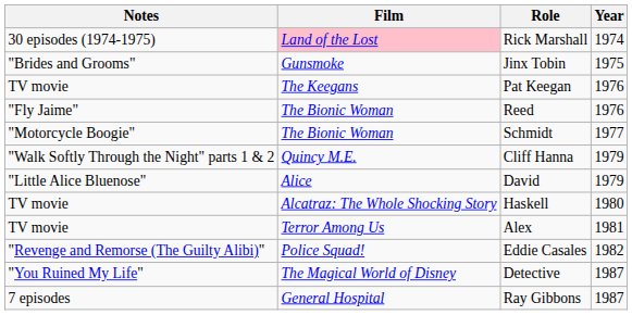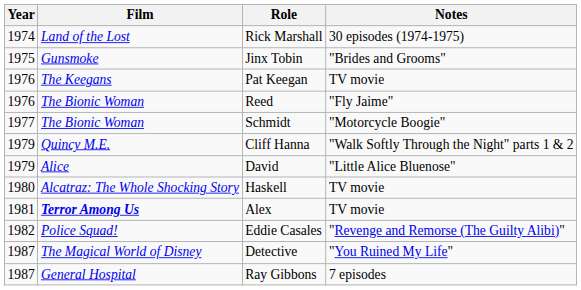 <table class="wikitable sortable">
 <tr>
-<th>Notes</th>
+<th>Year</th>
 <th>Film</th>
 <th>Role</th>
-<th>Year</th>
+<th>Notes</th>
 </tr>
 <tr>
+<td>1974</td>
+<td><em><a href='#'>Land of the Lost</a></em></td>
+<td>Rick Marshall</td>
 <td>30 episodes (1974-1975)</td>
-<td style="background: pink;"><em><a href='#'>Land of the Lost</a></em></td>
-<td>Rick Marshall</td>
-<td>1974</td>
 </tr>
 <tr>
-<td>"Brides and Grooms"</td>
+<td>1975</td>
 <td><em><a href='#'>Gunsmoke</a></em></td>
 <td>Jinx Tobin</td>
-<td>1975</td>
+<td>"Brides and Grooms"</td>
 </tr>
 <tr>
-<td>TV movie</td>
+<td>1976</td>
 <td><em><a href='#'>The Keegans</a></em></td>
 <td>Pat Keegan</td>
-<td>1976</td>
+<td>TV movie</td>
 </tr>
 <tr>
-<td>"Fly Jaime"</td>
+<td>1976</td>
 <td><em><a href='#'>The Bionic Woman</a></em></td>
 <td>Reed</td>
-<td>1976</td>
+<td>"Fly Jaime"</td>
 </tr>
 <tr>
-<td>"Motorcycle Boogie"</td>
+<td>1977</td>
 <td><em><a href='#'>The Bionic Woman</a></em></td>
 <td>Schmidt</td>
-<td>1977</td>
+<td>"Motorcycle Boogie"</td>
 </tr>
 <tr>
-<td>"Walk Softly Through the Night" parts 1 & 2</td>
+<td>1979</td>
 <td><em><a href='#'>Quincy M.E.</a></em></td>
 <td>Cliff Hanna</td>
-<td>1979</td>
+<td>"Walk Softly Through the Night" parts 1 & 2</td>
 </tr>
 <tr>
-<td>"Little Alice Bluenose"</td>
+<td>1979</td>
 <td><em><a href='#'>Alice</a></em></td>
 <td>David</td>
-<td>1979</td>
+<td>"Little Alice Bluenose"</td>
 </tr>
 <tr>
-<td>TV movie</td>
+<td>1980</td>
 <td><em><a href='#'>Alcatraz: The Whole Shocking Story</a></em></td>
 <td>Haskell</td>
-<td>1980</td>
+<td>TV movie</td>
 </tr>
 <tr>
+<td>1981</td>
+<td><strong><em><a href='#'>Terror Among Us</a></em></strong></td>
+<td>Alex</td>
 <td>TV movie</td>
-<td><em><a href='#'>Terror Among Us</a></em></td>
-<td>Alex</td>
-<td>1981</td>
 </tr>
 <tr>
-<td>"<a href='#'>Revenge and Remorse (The Guilty Alibi)</a>"</td>
+<td>1982</td>
 <td><em><a href='#'>Police Squad!</a></em></td>
 <td>Eddie Casales</td>
-<td>1982</td>
+<td>"<a href='#'>Revenge and Remorse (The Guilty Alibi)</a>"</td>
 </tr>
 <tr>
-<td>"<a href='#'>You Ruined My Life</a>"</td>
+<td>1987</td>
 <td><em><a href='#'>The Magical World of Disney</a></em></td>
 <td>Detective</td>
-<td>1987</td>
+<td>"<a href='#'>You Ruined My Life</a>"</td>
 </tr>
 <tr>
-<td>7 episodes</td>
+<td>1987</td>
 <td><em><a href='#'>General Hospital</a></em></td>
 <td>Ray Gibbons</td>
-<td>1987</td>
+<td>7 episodes</td>
 </tr>
 </table>
